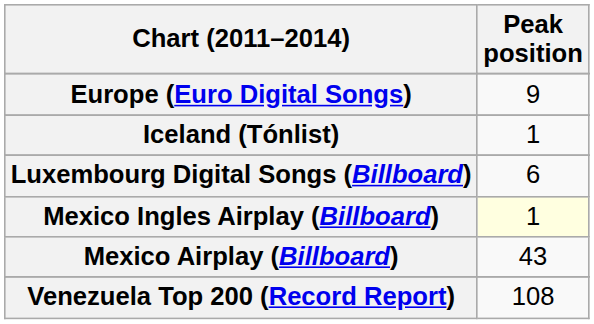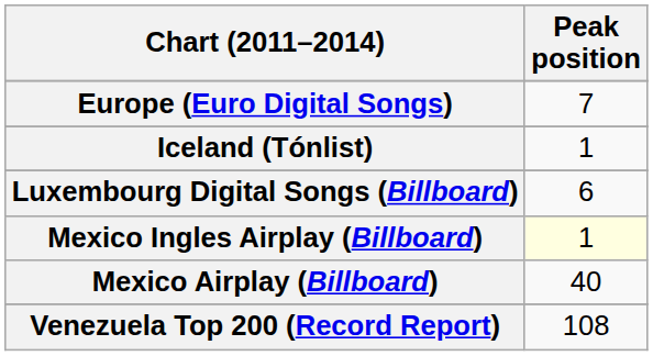 <table class="wikitable sortable plainrowheaders">
 <tr>
 <th>Chart (2011–2014)</th>
 <th>Peak<br>position</th>
 </tr>
 <tr>
 </tr>
 <tr>
 </tr>
 <tr>
 </tr>
 <tr>
 </tr>
 <tr>
 </tr>
 <tr>
 </tr>
 <tr>
 </tr>
 <tr>
 </tr>
 <tr>
 </tr>
 <tr>
 </tr>
 <tr>
 <th scope="row">Europe (<a href='#'>Euro Digital Songs</a>)</th>
-<td style="text-align:center;">9</td>
+<td style="text-align:center;">7</td>
 </tr>
 <tr>
 </tr>
 <tr>
 </tr>
 <tr>
 <th scope="row">Iceland (Tónlist)</th>
 <td style="text-align:center;">1</td>
 </tr>
 <tr>
 </tr>
 <tr>
 </tr>
 <tr>
 </tr>
 <tr>
 <th scope="row">Luxembourg Digital Songs (<em><a href='#'>Billboard</a></em>)</th>
 <td style="text-align:center;">6</td>
 </tr>
 <tr>
 <th scope="row">Mexico Ingles Airplay (<em><a href='#'>Billboard</a></em>)</th>
 <td style="background: lightyellow; text-align:center;">1</td>
 </tr>
 <tr>
 <th scope="row">Mexico Airplay (<em><a href='#'>Billboard</a></em>)</th>
-<td style="text-align:center;">43</td>
+<td style="text-align:center;">40</td>
 </tr>
 <tr>
 </tr>
 <tr>
 </tr>
 <tr>
 </tr>
 <tr>
 </tr>
 <tr>
 </tr>
 <tr>
 </tr>
 <tr>
 </tr>
 <tr>
 </tr>
 <tr>
 </tr>
 <tr>
 </tr>
 <tr>
 </tr>
 <tr>
 </tr>
 <tr>
 </tr>
 <tr>
 </tr>
 <tr>
 </tr>
 <tr>
 <th scope="row">Venezuela Top 200 (<a href='#'>Record Report</a>)</th>
 <td style="text-align:center;">108</td>
 </tr>
 </table>
